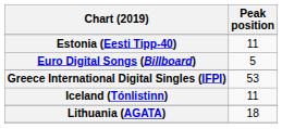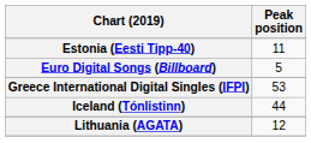 <table class="wikitable sortable plainrowheaders" style="text-align:center">
 <tr>
 <th scope="col">Chart (2019)</th>
 <th scope="col">Peak<br>position</th>
 </tr>
 <tr>
 </tr>
 <tr>
 <th scope="row">Estonia (<a href='#'>Eesti Tipp-40</a>)</th>
 <td>11</td>
 </tr>
 <tr>
 <th scope="row"><a href='#'>Euro Digital Songs</a> (<em><a href='#'>Billboard</a></em>)</th>
 <td>5</td>
 </tr>
 <tr>
 </tr>
 <tr>
 <th scope="row">Greece International Digital Singles (<a href='#'>IFPI</a>)</th>
 <td>53</td>
 </tr>
 <tr>
 <th scope="row">Iceland (<a href='#'>Tónlistinn</a>)</th>
-<td>11</td>
+<td>44</td>
 </tr>
 <tr>
 </tr>
 <tr>
 <th scope="row">Lithuania (<a href='#'>AGATA</a>)</th>
-<td>18</td>
+<td>12</td>
 </tr>
 <tr>
 </tr>
 <tr>
 </tr>
 <tr>
 </tr>
 <tr>
 </tr>
 <tr>
 </tr>
 <tr>
 </tr>
 <tr>
 </tr>
 <tr>
 </tr>
 </table>
